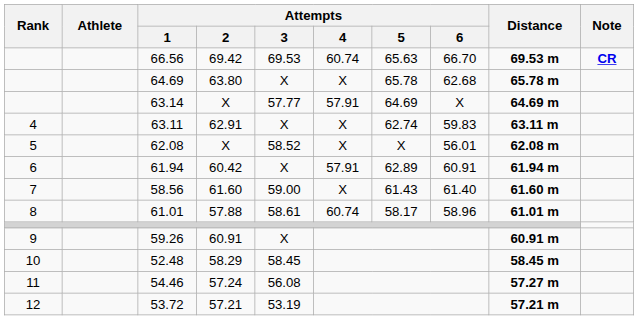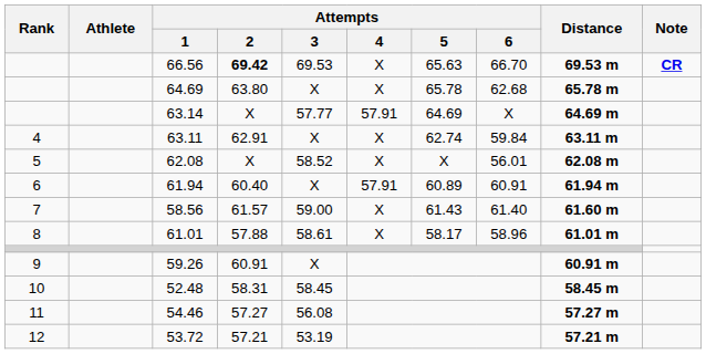 <table class="wikitable" style=" text-align:center; font-size:110%;" width="95%">
 <tr>
 <th rowspan="2">Rank</th>
 <th rowspan="2">Athlete</th>
 <th colspan="6">Attempts</th>
 <th rowspan="2">Distance</th>
 <th rowspan="2">Note</th>
 </tr>
 <tr>
 <th>1</th>
 <th>2</th>
 <th>3</th>
 <th>4</th>
 <th>5</th>
 <th>6</th>
 </tr>
 <tr>
 <td></td>
 <td align=left></td>
 <td>66.56</td>
-<td>69.42</td>
+<td><strong>69.42</strong></td>
 <td>69.53</td>
-<td>60.74</td>
+<td>X</td>
 <td>65.63</td>
 <td>66.70</td>
 <td><strong>69.53 m</strong></td>
 <td><strong><a href='#'>CR</a></strong></td>
 </tr>
 <tr>
 <td></td>
 <td align=left></td>
 <td>64.69</td>
 <td>63.80</td>
 <td>X</td>
 <td>X</td>
 <td>65.78</td>
 <td>62.68</td>
 <td><strong>65.78 m</strong></td>
 <td></td>
 </tr>
 <tr>
 <td></td>
 <td align=left></td>
 <td>63.14</td>
 <td>X</td>
 <td>57.77</td>
 <td>57.91</td>
 <td>64.69</td>
 <td>X</td>
 <td><strong>64.69 m </strong></td>
 <td></td>
 </tr>
 <tr>
 <td>4</td>
 <td align=left></td>
 <td>63.11</td>
 <td>62.91</td>
 <td>X</td>
 <td>X</td>
 <td>62.74</td>
-<td>59.83</td>
+<td>59.84</td>
 <td><strong>63.11 m </strong></td>
 <td></td>
 </tr>
 <tr>
 <td>5</td>
 <td align=left></td>
 <td>62.08</td>
 <td>X</td>
 <td>58.52</td>
 <td>X</td>
 <td>X</td>
 <td>56.01</td>
 <td><strong>62.08 m </strong></td>
 <td></td>
 </tr>
 <tr>
 <td>6</td>
 <td align=left></td>
 <td>61.94</td>
-<td>60.42</td>
+<td>60.40</td>
 <td>X</td>
 <td>57.91</td>
-<td>62.89</td>
+<td>60.89</td>
 <td>60.91</td>
 <td><strong>61.94 m </strong></td>
 <td></td>
 </tr>
 <tr>
 <td>7</td>
 <td align=left></td>
 <td>58.56</td>
-<td>61.60</td>
+<td>61.57</td>
 <td>59.00</td>
 <td>X</td>
 <td>61.43</td>
 <td>61.40</td>
 <td><strong>61.60 m </strong></td>
 <td></td>
 </tr>
 <tr>
 <td>8</td>
 <td align=left></td>
 <td>61.01</td>
 <td>57.88</td>
 <td>58.61</td>
-<td>60.74</td>
+<td>X</td>
 <td>58.17</td>
 <td>58.96</td>
 <td><strong>61.01 m </strong></td>
 <td></td>
 </tr>
 <tr>
 <td colspan=9 bgcolor=lightgray></td>
 </tr>
 <tr>
 <td>9</td>
 <td align=left></td>
 <td>59.26</td>
 <td>60.91</td>
 <td>X</td>
 <td colspan=3></td>
 <td><strong>60.91 m </strong></td>
 <td></td>
 </tr>
 <tr>
 <td>10</td>
 <td align=left></td>
 <td>52.48</td>
-<td>58.29</td>
+<td>58.31</td>
 <td>58.45</td>
 <td colspan=3></td>
 <td><strong>58.45 m </strong></td>
 <td></td>
 </tr>
 <tr>
 <td>11</td>
 <td align=left></td>
 <td>54.46</td>
-<td>57.24</td>
+<td>57.27</td>
 <td>56.08</td>
 <td colspan=3></td>
 <td><strong>57.27 m </strong></td>
 <td></td>
 </tr>
 <tr>
 <td>12</td>
 <td align=left></td>
 <td>53.72</td>
 <td>57.21</td>
 <td>53.19</td>
 <td colspan=3></td>
 <td><strong>57.21 m </strong></td>
 <td></td>
 </tr>
 </table>
